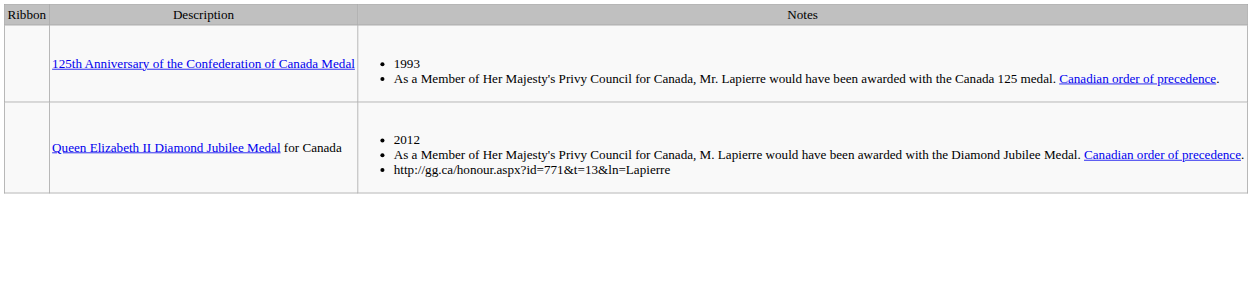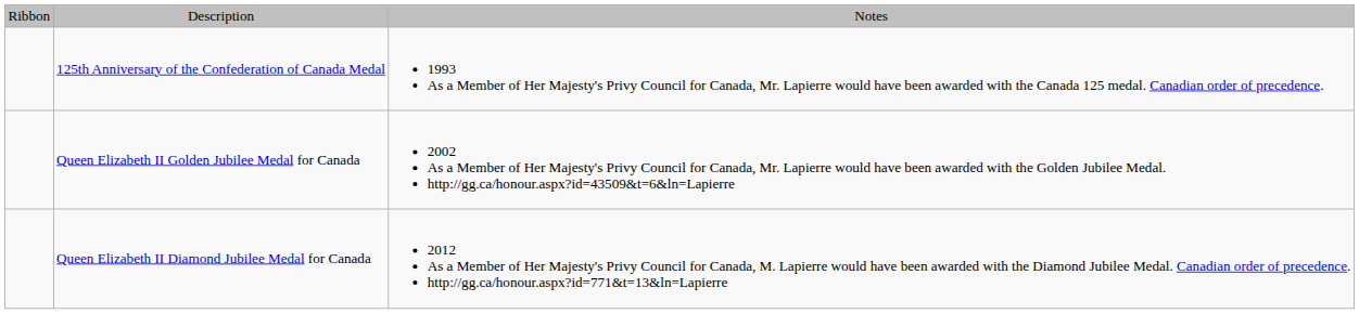 <table class="wikitable">
 <tr style="background:silver;" align="center">
 <td>Ribbon</td>
 <td>Description</td>
 <td>Notes</td>
 </tr>
 <tr>
 <td></td>
 <td><a href='#'>125th Anniversary of the Confederation of Canada Medal</a></td>
 <td><br><ul><li>1993</li><li>As a Member of Her Majesty's Privy Council for Canada, Mr. Lapierre would have been awarded with the Canada 125 medal.  <a href='#'>Canadian order of precedence</a>.</li></ul></td>
 </tr>
 <tr>
 <td></td>
+<td><a href='#'>Queen Elizabeth II Golden Jubilee Medal</a> for Canada</td>
+<td><br><ul><li>2002</li><li>As a Member of Her Majesty's Privy Council for Canada, Mr. Lapierre would have been awarded with the Golden Jubilee Medal.</li><li>http://gg.ca/honour.aspx?id=43509&t=6&ln=Lapierre</li></ul></td>
+</tr>
+<tr>
+<td></td>
 <td><a href='#'>Queen Elizabeth II Diamond Jubilee Medal</a> for Canada</td>
 <td><br><ul><li>2012</li><li>As a Member of Her Majesty's Privy Council for Canada, M. Lapierre would have been awarded with the Diamond Jubilee Medal. <a href='#'>Canadian order of precedence</a>.</li><li>http://gg.ca/honour.aspx?id=771&t=13&ln=Lapierre</li></ul></td>
 </tr>
 </table>
